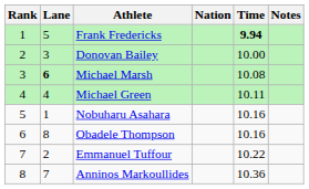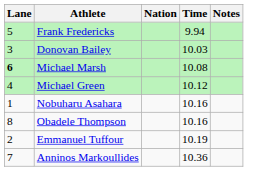 <table class="wikitable sortable">
 <tr>
-<th>Rank</th>
 <th>Lane</th>
 <th>Athlete</th>
 <th>Nation</th>
 <th>Time</th>
 <th>Notes</th>
 </tr>
 <tr style="background:#bbf3bb;">
-<td align="center">1</td>
 <td>5</td>
 <td><a href='#'>Frank Fredericks</a></td>
 <td></td>
-<td align="center"><strong>9.94</strong></td>
+<td align="center">9.94</td>
 <td align=center></td>
 </tr>
 <tr style="background:#bbf3bb;">
-<td align="center">2</td>
 <td>3</td>
 <td><a href='#'>Donovan Bailey</a></td>
 <td></td>
-<td align="center">10.00</td>
+<td align="center">10.03</td>
 <td align=center></td>
 </tr>
 <tr style="background:#bbf3bb;">
-<td align="center">3</td>
 <td><strong>6</strong></td>
 <td><a href='#'>Michael Marsh</a></td>
 <td></td>
 <td align="center">10.08</td>
 <td align=center></td>
 </tr>
 <tr style="background:#bbf3bb;">
-<td align="center">4</td>
 <td>4</td>
 <td><a href='#'>Michael Green</a></td>
 <td></td>
-<td align="center">10.11</td>
+<td align="center">10.12</td>
 <td align=center></td>
 </tr>
 <tr>
-<td align="center">5</td>
 <td>1</td>
 <td><a href='#'>Nobuharu Asahara</a></td>
 <td></td>
 <td align="center">10.16</td>
 <td></td>
 </tr>
 <tr>
-<td align="center">6</td>
 <td>8</td>
 <td><a href='#'>Obadele Thompson</a></td>
 <td></td>
 <td align="center">10.16</td>
 <td></td>
 </tr>
 <tr>
-<td align="center">7</td>
 <td>2</td>
 <td><a href='#'>Emmanuel Tuffour</a></td>
 <td></td>
-<td align="center">10.22</td>
+<td align="center">10.19</td>
 <td></td>
 </tr>
 <tr>
-<td align="center">8</td>
 <td>7</td>
 <td><a href='#'>Anninos Markoullides</a></td>
 <td></td>
 <td align="center">10.36</td>
 <td></td>
 </tr>
 </table>
